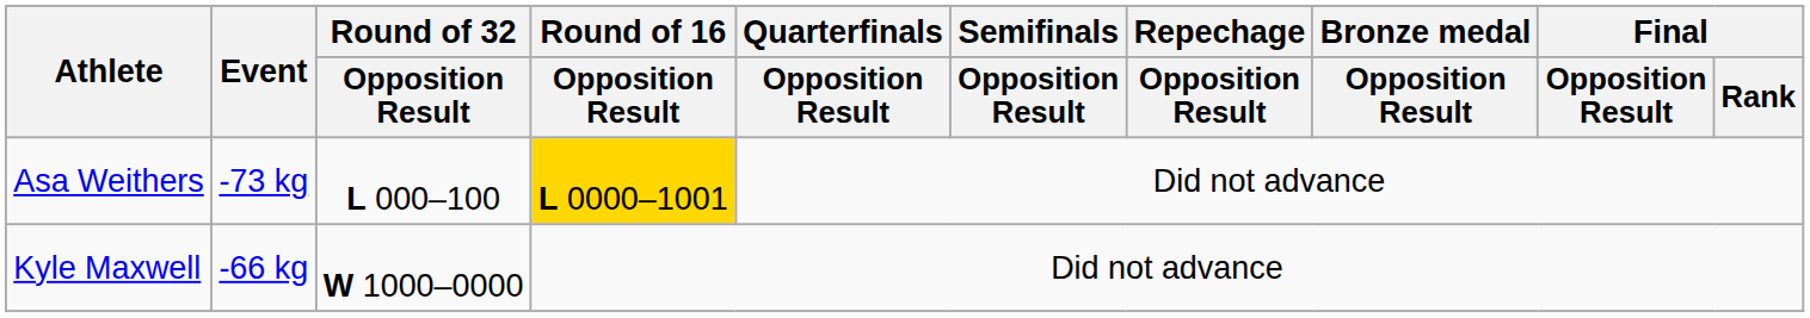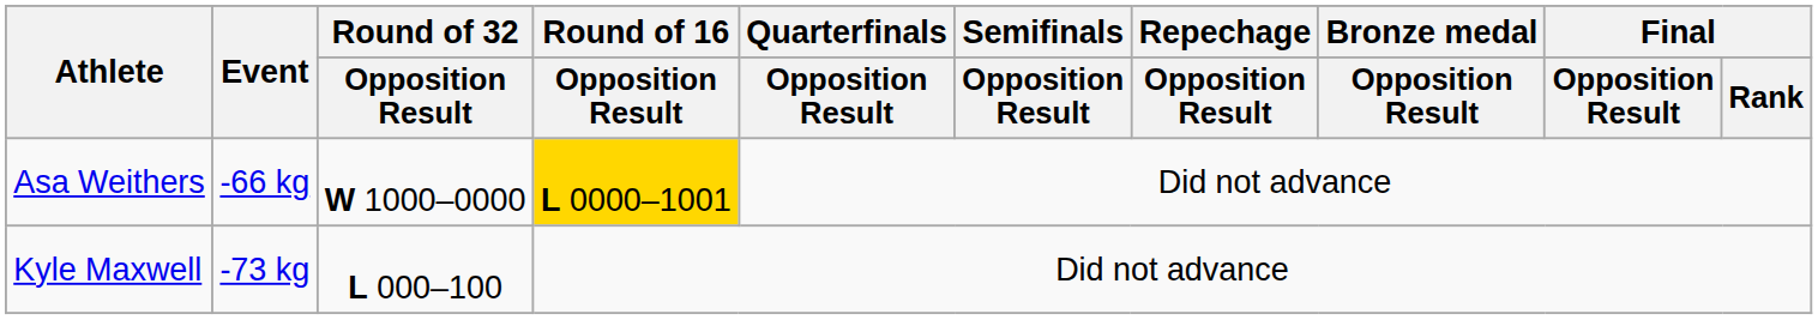 <table class="wikitable" style="font-size:90%">
 <tr>
 <th rowspan=2>Athlete</th>
 <th rowspan=2>Event</th>
 <th>Round of 32</th>
 <th>Round of 16</th>
 <th>Quarterfinals</th>
 <th>Semifinals</th>
 <th>Repechage</th>
 <th>Bronze medal</th>
 <th colspan=2>Final</th>
 </tr>
 <tr style="font-size:95%">
 <th>Opposition<br>Result</th>
 <th>Opposition<br>Result</th>
 <th>Opposition<br>Result</th>
 <th>Opposition<br>Result</th>
 <th>Opposition<br>Result</th>
 <th>Opposition<br>Result</th>
 <th>Opposition<br>Result</th>
 <th>Rank</th>
 </tr>
 <tr align=center>
 <td align=left><a href='#'>Asa Weithers</a></td>
-<td align=left><a href='#'>-73 kg</a></td>
-<td><br><strong>L</strong> 000–100</td>
+<td align=left><a href='#'>-66 kg</a></td>
+<td><br><strong>W</strong> 1000–0000</td>
 <td style="background: gold;"><br><strong>L</strong> 0000–1001</td>
 <td colspan=6>Did not advance</td>
 </tr>
 <tr align=center>
 <td align=left><a href='#'>Kyle Maxwell</a></td>
-<td align=left><a href='#'>-66 kg</a></td>
-<td><br><strong>W</strong> 1000–0000</td>
+<td align=left><a href='#'>-73 kg</a></td>
+<td><br><strong>L</strong> 000–100</td>
 <td colspan=7>Did not advance</td>
 </tr>
 </table>
